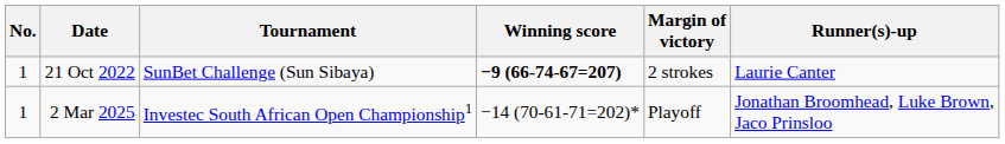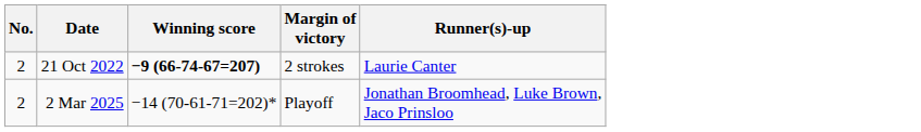 <table class="wikitable" style="font-size:95%;">
 <tr>
 <th>No.</th>
 <th>Date</th>
-<th>Tournament</th>
 <th>Winning score</th>
 <th>Margin of<br>victory</th>
 <th>Runner(s)-up</th>
 </tr>
 <tr>
-<td align=center>1</td>
+<td align=center>2</td>
 <td align=right>21 Oct <a href='#'>2022</a></td>
-<td><a href='#'>SunBet Challenge</a> (Sun Sibaya)</td>
 <td><strong>−9 (66-74-67=207)</strong></td>
 <td>2 strokes</td>
 <td> <a href='#'>Laurie Canter</a></td>
 </tr>
 <tr>
-<td align=center>1</td>
+<td align=center>2</td>
 <td align=right>2 Mar <a href='#'>2025</a></td>
-<td><a href='#'>Investec South African Open Championship</a><sup>1</sup></td>
 <td>−14 (70-61-71=202)*</td>
 <td>Playoff</td>
 <td> <a href='#'>Jonathan Broomhead</a>,  <a href='#'>Luke Brown</a>,<br> <a href='#'>Jaco Prinsloo</a></td>
 </tr>
 </table>
